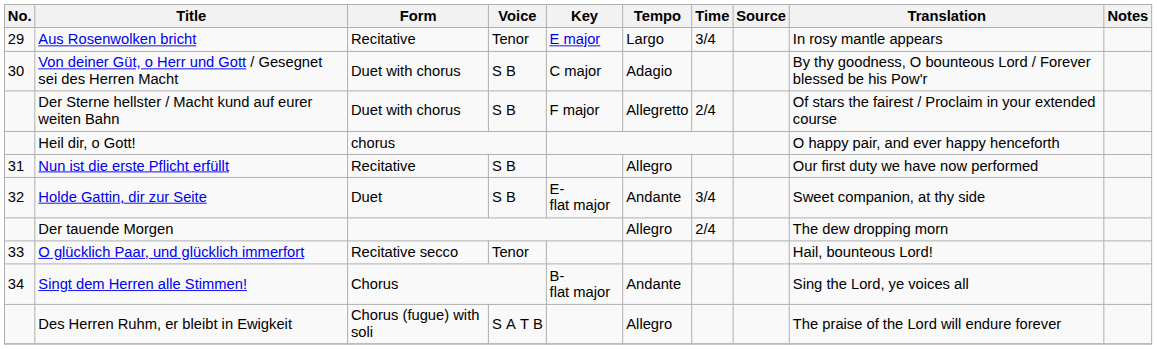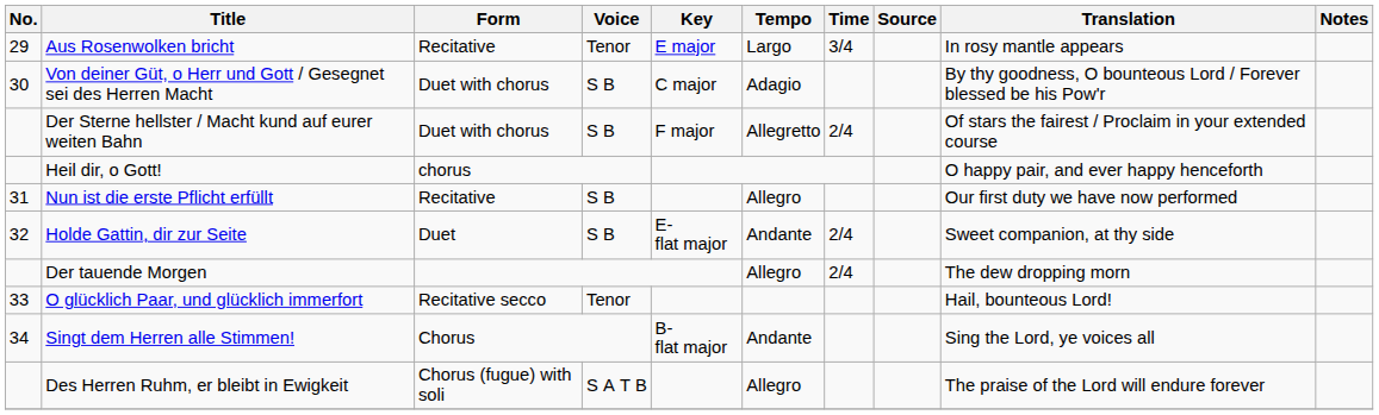 <table class="wikitable">
 <tr>
 <th>No.</th>
 <th>Title</th>
 <th>Form</th>
 <th>Voice</th>
 <th>Key</th>
 <th>Tempo</th>
 <th>Time</th>
 <th>Source</th>
 <th>Translation</th>
 <th>Notes</th>
 </tr>
 <tr>
 <td>29</td>
 <td><a href='#'>Aus Rosenwolken bricht</a></td>
 <td>Recitative</td>
 <td>Tenor</td>
 <td><a href='#'>E&nbsp;major</a></td>
 <td>Largo</td>
 <td>3/4</td>
 <td></td>
 <td>In rosy mantle appears</td>
 <td></td>
 </tr>
 <tr>
 <td>30</td>
 <td><a href='#'>Von deiner Güt, o Herr und Gott</a> / Gesegnet sei des Herren Macht</td>
 <td>Duet with chorus</td>
 <td>S B</td>
 <td>C major</td>
 <td>Adagio</td>
 <td></td>
 <td></td>
 <td>By thy goodness, O bounteous Lord / Forever blessed be his Pow'r</td>
 <td></td>
 </tr>
 <tr>
 <td></td>
 <td>Der Sterne hellster / Macht kund auf eurer weiten Bahn</td>
 <td>Duet with chorus</td>
 <td>S B</td>
 <td>F major</td>
 <td>Allegretto</td>
 <td>2/4</td>
 <td></td>
 <td>Of stars the fairest / Proclaim in your extended course</td>
 <td></td>
 </tr>
 <tr>
 <td></td>
 <td>Heil dir, o Gott!</td>
 <td colspan=2>chorus</td>
 <td colspan=3></td>
 <td></td>
 <td>O happy pair, and ever happy henceforth</td>
 <td></td>
 </tr>
 <tr>
 <td>31</td>
 <td><a href='#'>Nun ist die erste Pflicht erfüllt</a></td>
 <td>Recitative</td>
 <td>S B</td>
 <td></td>
 <td>Allegro</td>
 <td></td>
 <td></td>
 <td>Our first duty we have now performed</td>
 <td></td>
 </tr>
 <tr>
 <td>32</td>
 <td><a href='#'>Holde Gattin, dir zur Seite</a></td>
 <td>Duet</td>
 <td>S B</td>
 <td>E-flat major</td>
 <td>Andante</td>
-<td>3/4</td>
+<td>2/4</td>
 <td></td>
 <td>Sweet companion, at thy side</td>
 <td></td>
 </tr>
 <tr>
 <td></td>
 <td>Der tauende Morgen</td>
 <td colspan=3></td>
 <td>Allegro</td>
 <td>2/4</td>
 <td></td>
 <td>The dew dropping morn</td>
 <td></td>
 </tr>
 <tr>
 <td>33</td>
 <td><a href='#'>O glücklich Paar, und glücklich immerfort</a></td>
 <td>Recitative secco</td>
 <td>Tenor</td>
 <td></td>
 <td></td>
 <td></td>
 <td></td>
 <td>Hail, bounteous Lord!</td>
 <td></td>
 </tr>
 <tr>
 <td>34</td>
 <td><a href='#'>Singt dem Herren alle Stimmen!</a></td>
 <td colspan=2>Chorus</td>
 <td>B-flat major</td>
 <td>Andante</td>
 <td></td>
 <td></td>
 <td>Sing the Lord, ye voices all</td>
 <td></td>
 </tr>
 <tr>
 <td></td>
 <td>Des Herren Ruhm, er bleibt in Ewigkeit</td>
 <td>Chorus (fugue) with soli</td>
 <td>S A T B</td>
 <td></td>
 <td>Allegro</td>
 <td></td>
 <td></td>
 <td>The praise of the Lord will endure forever</td>
 <td></td>
 </tr>
 <tr>
 </tr>
 </table>
